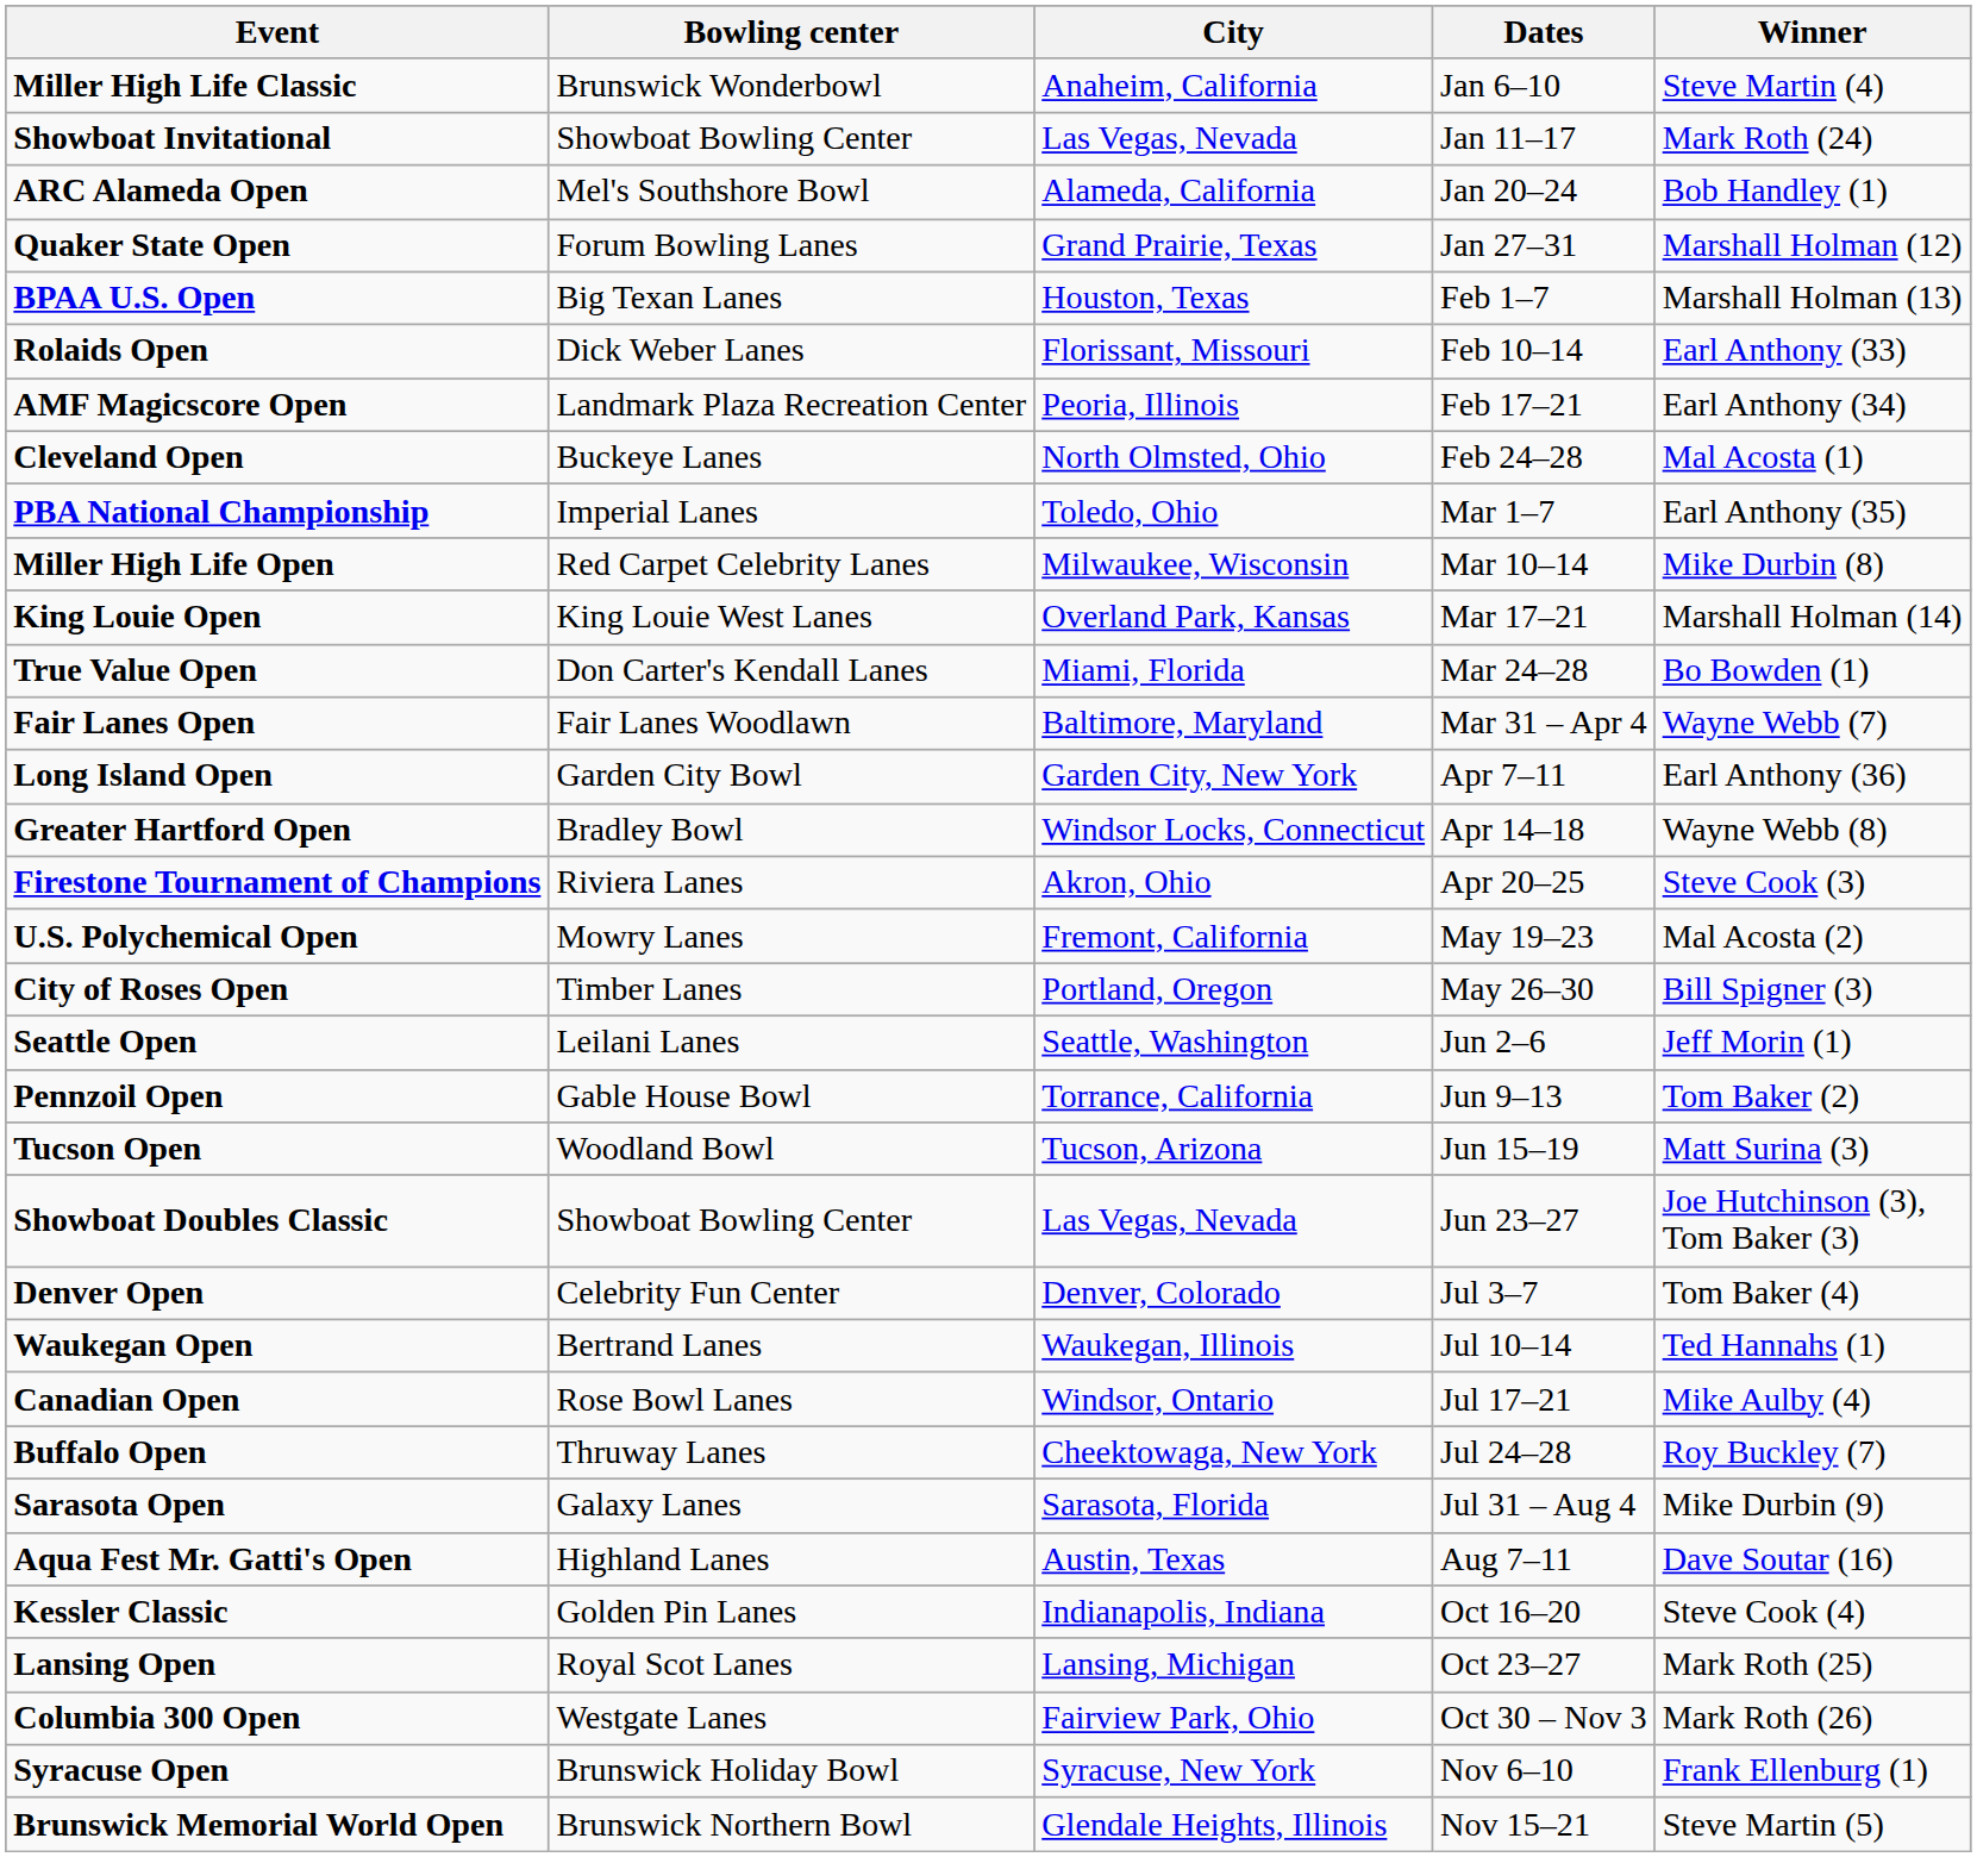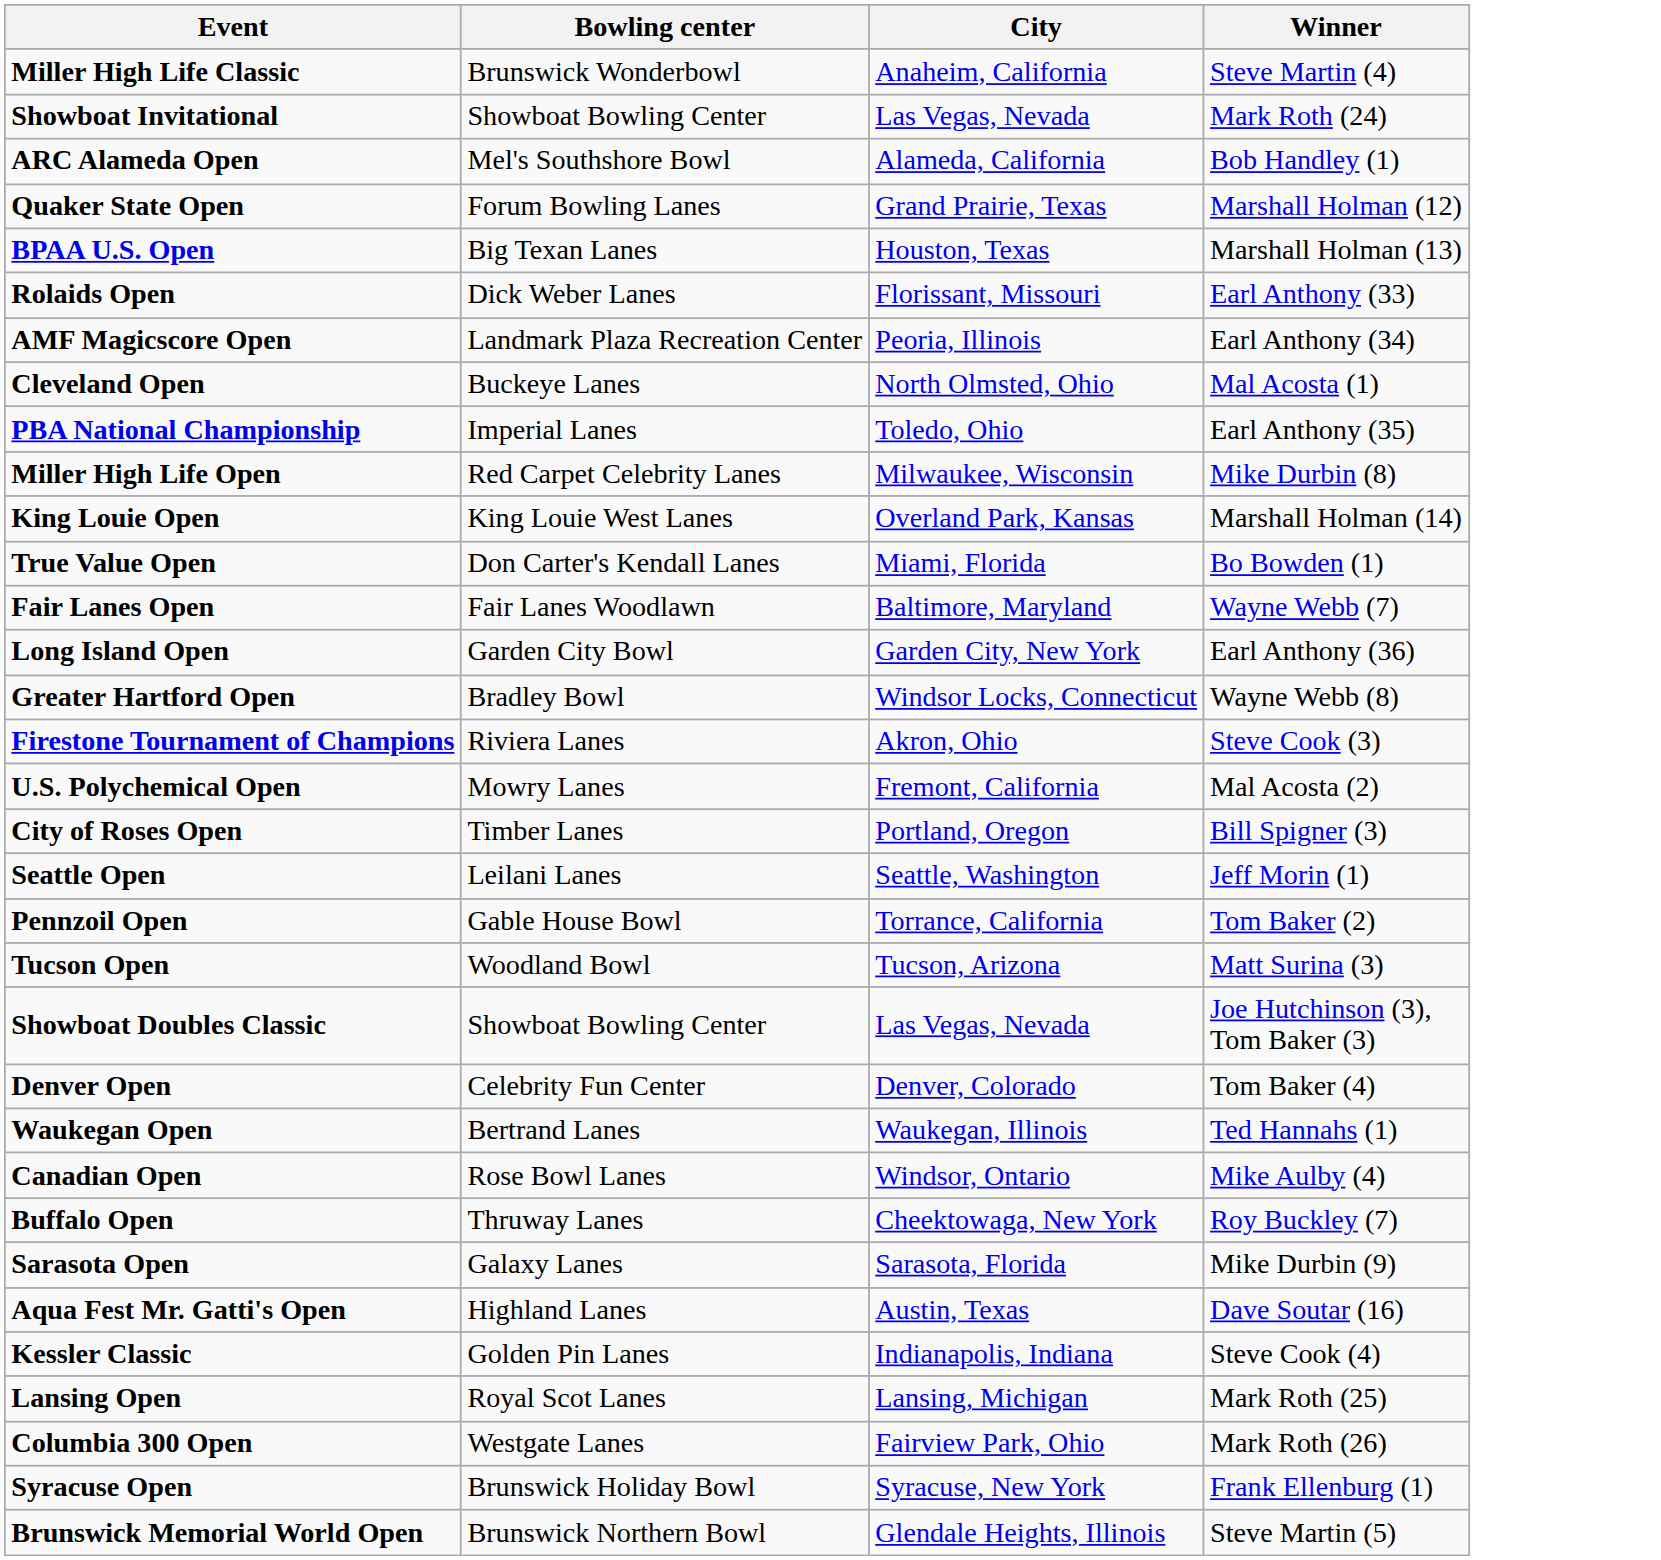 <table class="wikitable">
 <tr>
 <th>Event</th>
 <th>Bowling center</th>
 <th>City</th>
-<th>Dates</th>
 <th>Winner</th>
 </tr>
 <tr>
 <td><strong>Miller High Life Classic</strong></td>
 <td>Brunswick Wonderbowl</td>
 <td><a href='#'>Anaheim, California</a></td>
-<td>Jan 6–10</td>
 <td><a href='#'>Steve Martin</a> (4)</td>
 </tr>
 <tr>
 <td><strong>Showboat Invitational</strong></td>
 <td>Showboat Bowling Center</td>
 <td><a href='#'>Las Vegas, Nevada</a></td>
-<td>Jan 11–17</td>
 <td><a href='#'>Mark Roth</a> (24)</td>
 </tr>
 <tr>
 <td><strong>ARC Alameda Open</strong></td>
 <td>Mel's Southshore Bowl</td>
 <td><a href='#'>Alameda, California</a></td>
-<td>Jan 20–24</td>
 <td><a href='#'>Bob Handley</a> (1)</td>
 </tr>
 <tr>
 <td><strong>Quaker State Open</strong></td>
 <td>Forum Bowling Lanes</td>
 <td><a href='#'>Grand Prairie, Texas</a></td>
-<td>Jan 27–31</td>
 <td><a href='#'>Marshall Holman</a> (12)</td>
 </tr>
 <tr>
 <td><strong><a href='#'>BPAA U.S. Open</a></strong></td>
 <td>Big Texan Lanes</td>
 <td><a href='#'>Houston, Texas</a></td>
-<td>Feb 1–7</td>
 <td>Marshall Holman (13)</td>
 </tr>
 <tr>
 <td><strong>Rolaids Open</strong></td>
 <td>Dick Weber Lanes</td>
 <td><a href='#'>Florissant, Missouri</a></td>
-<td>Feb 10–14</td>
 <td><a href='#'>Earl Anthony</a> (33)</td>
 </tr>
 <tr>
 <td><strong>AMF Magicscore Open</strong></td>
 <td>Landmark Plaza Recreation Center</td>
 <td><a href='#'>Peoria, Illinois</a></td>
-<td>Feb 17–21</td>
 <td>Earl Anthony (34)</td>
 </tr>
 <tr>
 <td><strong>Cleveland Open</strong></td>
 <td>Buckeye Lanes</td>
 <td><a href='#'>North Olmsted, Ohio</a></td>
-<td>Feb 24–28</td>
 <td><a href='#'>Mal Acosta</a> (1)</td>
 </tr>
 <tr>
 <td><strong><a href='#'>PBA National Championship</a></strong></td>
 <td>Imperial Lanes</td>
 <td><a href='#'>Toledo, Ohio</a></td>
-<td>Mar 1–7</td>
 <td>Earl Anthony (35)</td>
 </tr>
 <tr>
 <td><strong>Miller High Life Open</strong></td>
 <td>Red Carpet Celebrity Lanes</td>
 <td><a href='#'>Milwaukee, Wisconsin</a></td>
-<td>Mar 10–14</td>
 <td><a href='#'>Mike Durbin</a> (8)</td>
 </tr>
 <tr>
 <td><strong>King Louie Open</strong></td>
 <td>King Louie West Lanes</td>
 <td><a href='#'>Overland Park, Kansas</a></td>
-<td>Mar 17–21</td>
 <td>Marshall Holman (14)</td>
 </tr>
 <tr>
 <td><strong>True Value Open</strong></td>
 <td>Don Carter's Kendall Lanes</td>
 <td><a href='#'>Miami, Florida</a></td>
-<td>Mar 24–28</td>
 <td><a href='#'>Bo Bowden</a> (1)</td>
 </tr>
 <tr>
 <td><strong>Fair Lanes Open</strong></td>
 <td>Fair Lanes Woodlawn</td>
 <td><a href='#'>Baltimore, Maryland</a></td>
-<td>Mar 31 – Apr 4</td>
 <td><a href='#'>Wayne Webb</a> (7)</td>
 </tr>
 <tr>
 <td><strong>Long Island Open</strong></td>
 <td>Garden City Bowl</td>
 <td><a href='#'>Garden City, New York</a></td>
-<td>Apr 7–11</td>
 <td>Earl Anthony (36)</td>
 </tr>
 <tr>
 <td><strong>Greater Hartford Open</strong></td>
 <td>Bradley Bowl</td>
 <td><a href='#'>Windsor Locks, Connecticut</a></td>
-<td>Apr 14–18</td>
 <td>Wayne Webb (8)</td>
 </tr>
 <tr>
 <td><strong><a href='#'>Firestone Tournament of Champions</a></strong></td>
 <td>Riviera Lanes</td>
 <td><a href='#'>Akron, Ohio</a></td>
-<td>Apr 20–25</td>
 <td><a href='#'>Steve Cook</a> (3)</td>
 </tr>
 <tr>
 <td><strong>U.S. Polychemical Open</strong></td>
 <td>Mowry Lanes</td>
 <td><a href='#'>Fremont, California</a></td>
-<td>May 19–23</td>
 <td>Mal Acosta (2)</td>
 </tr>
 <tr>
 <td><strong>City of Roses Open</strong></td>
 <td>Timber Lanes</td>
 <td><a href='#'>Portland, Oregon</a></td>
-<td>May 26–30</td>
 <td><a href='#'>Bill Spigner</a> (3)</td>
 </tr>
 <tr>
 <td><strong>Seattle Open</strong></td>
 <td>Leilani Lanes</td>
 <td><a href='#'>Seattle, Washington</a></td>
-<td>Jun 2–6</td>
 <td><a href='#'>Jeff Morin</a> (1)</td>
 </tr>
 <tr>
 <td><strong>Pennzoil Open</strong></td>
 <td>Gable House Bowl</td>
 <td><a href='#'>Torrance, California</a></td>
-<td>Jun 9–13</td>
 <td><a href='#'>Tom Baker</a> (2)</td>
 </tr>
 <tr>
 <td><strong>Tucson Open</strong></td>
 <td>Woodland Bowl</td>
 <td><a href='#'>Tucson, Arizona</a></td>
-<td>Jun 15–19</td>
 <td><a href='#'>Matt Surina</a> (3)</td>
 </tr>
 <tr>
 <td><strong>Showboat Doubles Classic</strong></td>
 <td>Showboat Bowling Center</td>
 <td><a href='#'>Las Vegas, Nevada</a></td>
-<td>Jun 23–27</td>
 <td><a href='#'>Joe Hutchinson</a> (3),<br>Tom Baker (3)</td>
 </tr>
 <tr>
 <td><strong>Denver Open</strong></td>
 <td>Celebrity Fun Center</td>
 <td><a href='#'>Denver, Colorado</a></td>
-<td>Jul 3–7</td>
 <td>Tom Baker (4)</td>
 </tr>
 <tr>
 <td><strong>Waukegan Open</strong></td>
 <td>Bertrand Lanes</td>
 <td><a href='#'>Waukegan, Illinois</a></td>
-<td>Jul 10–14</td>
 <td><a href='#'>Ted Hannahs</a> (1)</td>
 </tr>
 <tr>
 <td><strong>Canadian Open</strong></td>
 <td>Rose Bowl Lanes</td>
 <td><a href='#'>Windsor, Ontario</a></td>
-<td>Jul 17–21</td>
 <td><a href='#'>Mike Aulby</a> (4)</td>
 </tr>
 <tr>
 <td><strong>Buffalo Open</strong></td>
 <td>Thruway Lanes</td>
 <td><a href='#'>Cheektowaga, New York</a></td>
-<td>Jul 24–28</td>
 <td><a href='#'>Roy Buckley</a> (7)</td>
 </tr>
 <tr>
 <td><strong>Sarasota Open</strong></td>
 <td>Galaxy Lanes</td>
 <td><a href='#'>Sarasota, Florida</a></td>
-<td>Jul 31 – Aug 4</td>
 <td>Mike Durbin (9)</td>
 </tr>
 <tr>
 <td><strong>Aqua Fest Mr. Gatti's Open</strong></td>
 <td>Highland Lanes</td>
 <td><a href='#'>Austin, Texas</a></td>
-<td>Aug 7–11</td>
 <td><a href='#'>Dave Soutar</a> (16)</td>
 </tr>
 <tr>
 <td><strong>Kessler Classic</strong></td>
 <td>Golden Pin Lanes</td>
 <td><a href='#'>Indianapolis, Indiana</a></td>
-<td>Oct 16–20</td>
 <td>Steve Cook (4)</td>
 </tr>
 <tr>
 <td><strong>Lansing Open</strong></td>
 <td>Royal Scot Lanes</td>
 <td><a href='#'>Lansing, Michigan</a></td>
-<td>Oct 23–27</td>
 <td>Mark Roth (25)</td>
 </tr>
 <tr>
 <td><strong>Columbia 300 Open</strong></td>
 <td>Westgate Lanes</td>
 <td><a href='#'>Fairview Park, Ohio</a></td>
-<td>Oct 30 – Nov 3</td>
 <td>Mark Roth (26)</td>
 </tr>
 <tr>
 <td><strong>Syracuse Open</strong></td>
 <td>Brunswick Holiday Bowl</td>
 <td><a href='#'>Syracuse, New York</a></td>
-<td>Nov 6–10</td>
 <td><a href='#'>Frank Ellenburg</a> (1)</td>
 </tr>
 <tr>
 <td><strong>Brunswick Memorial World Open</strong></td>
 <td>Brunswick Northern Bowl</td>
 <td><a href='#'>Glendale Heights, Illinois</a></td>
-<td>Nov 15–21</td>
 <td>Steve Martin (5)</td>
 </tr>
 </table>
